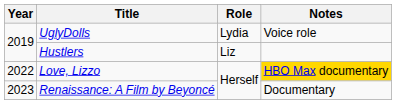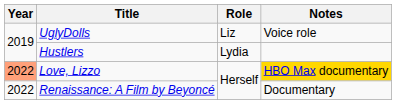 <table class="wikitable">
 <tr>
 <th>Year</th>
 <th>Title</th>
 <th>Role</th>
 <th>Notes</th>
 </tr>
 <tr>
 <td rowspan="2">2019</td>
 <td><em><a href='#'>UglyDolls</a></em></td>
-<td>Lydia</td>
+<td>Liz</td>
 <td>Voice role</td>
 </tr>
 <tr>
 <td><em><a href='#'>Hustlers</a></em></td>
-<td>Liz</td>
+<td>Lydia</td>
 <td></td>
 </tr>
 <tr>
-<td>2022</td>
+<td style="background: lightsalmon;">2022</td>
 <td><em><a href='#'>Love, Lizzo</a></em></td>
 <td rowspan="2">Herself</td>
 <td style="background: gold;"><a href='#'>HBO Max</a> documentary</td>
 </tr>
 <tr>
-<td>2023</td>
+<td>2022</td>
 <td><em><a href='#'>Renaissance: A Film by Beyoncé</a></em></td>
 <td>Documentary</td>
 </tr>
 </table>
